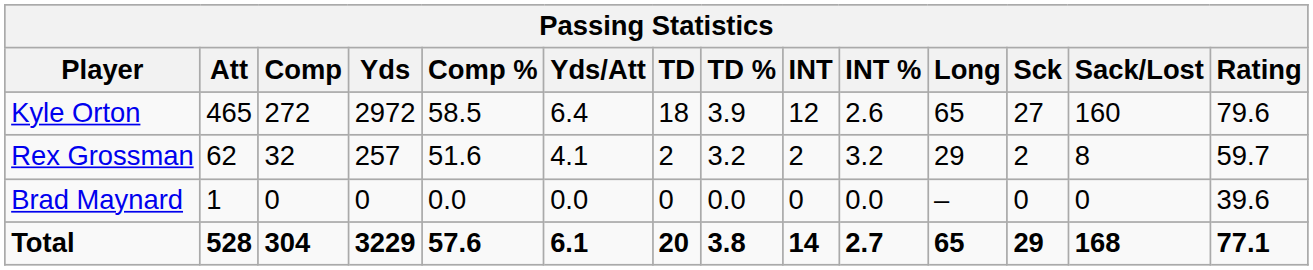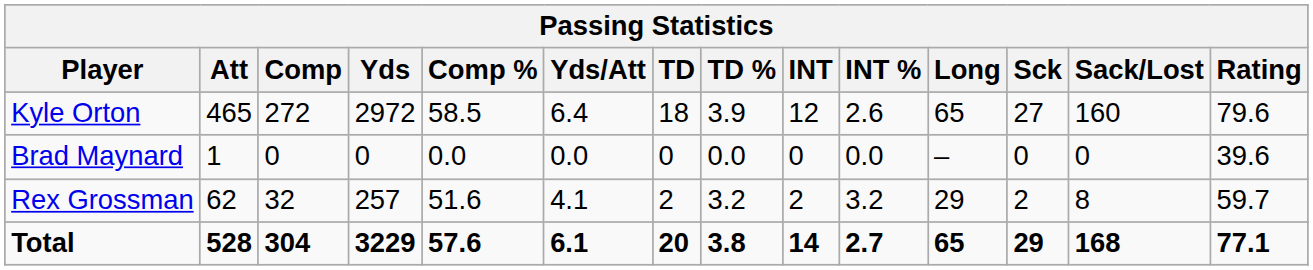 <table class="wikitable">
 <tr>
 <th colspan="14">Passing Statistics</th>
 </tr>
 <tr>
 <th>Player</th>
 <th>Att</th>
 <th>Comp</th>
 <th>Yds</th>
 <th>Comp %</th>
 <th>Yds/Att</th>
 <th>TD</th>
 <th>TD %</th>
 <th>INT</th>
 <th>INT %</th>
 <th>Long</th>
 <th>Sck</th>
 <th>Sack/Lost</th>
 <th>Rating</th>
 </tr>
 <tr>
 <td><a href='#'>Kyle Orton</a></td>
 <td>465</td>
 <td>272</td>
 <td>2972</td>
 <td>58.5</td>
 <td>6.4</td>
 <td>18</td>
 <td>3.9</td>
 <td>12</td>
 <td>2.6</td>
 <td>65</td>
 <td>27</td>
 <td>160</td>
 <td>79.6</td>
 </tr>
 <tr>
+<td><a href='#'>Brad Maynard</a></td>
+<td>1</td>
+<td>0</td>
+<td>0</td>
+<td>0.0</td>
+<td>0.0</td>
+<td>0</td>
+<td>0.0</td>
+<td>0</td>
+<td>0.0</td>
+<td>–</td>
+<td>0</td>
+<td>0</td>
+<td>39.6</td>
+</tr>
+<tr>
 <td><a href='#'>Rex Grossman</a></td>
 <td>62</td>
 <td>32</td>
 <td>257</td>
 <td>51.6</td>
 <td>4.1</td>
 <td>2</td>
 <td>3.2</td>
 <td>2</td>
 <td>3.2</td>
 <td>29</td>
 <td>2</td>
 <td>8</td>
 <td>59.7</td>
-</tr>
-<tr>
-<td><a href='#'>Brad Maynard</a></td>
-<td>1</td>
-<td>0</td>
-<td>0</td>
-<td>0.0</td>
-<td>0.0</td>
-<td>0</td>
-<td>0.0</td>
-<td>0</td>
-<td>0.0</td>
-<td>–</td>
-<td>0</td>
-<td>0</td>
-<td>39.6</td>
 </tr>
 <tr class="sortbottom">
 <td><strong>Total</strong></td>
 <td><strong>528</strong></td>
 <td><strong>304</strong></td>
 <td><strong>3229</strong></td>
 <td><strong>57.6</strong></td>
 <td><strong>6.1</strong></td>
 <td><strong>20</strong></td>
 <td><strong>3.8</strong></td>
 <td><strong> 14</strong></td>
 <td><strong>2.7</strong></td>
 <td><strong>65</strong></td>
 <td><strong>29</strong></td>
 <td><strong>168</strong></td>
 <td><strong>77.1</strong></td>
 </tr>
 </table>
